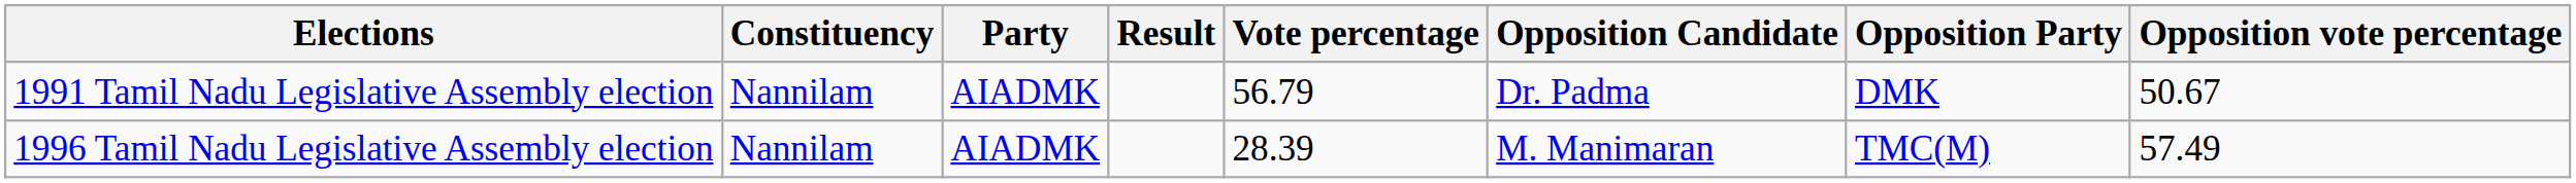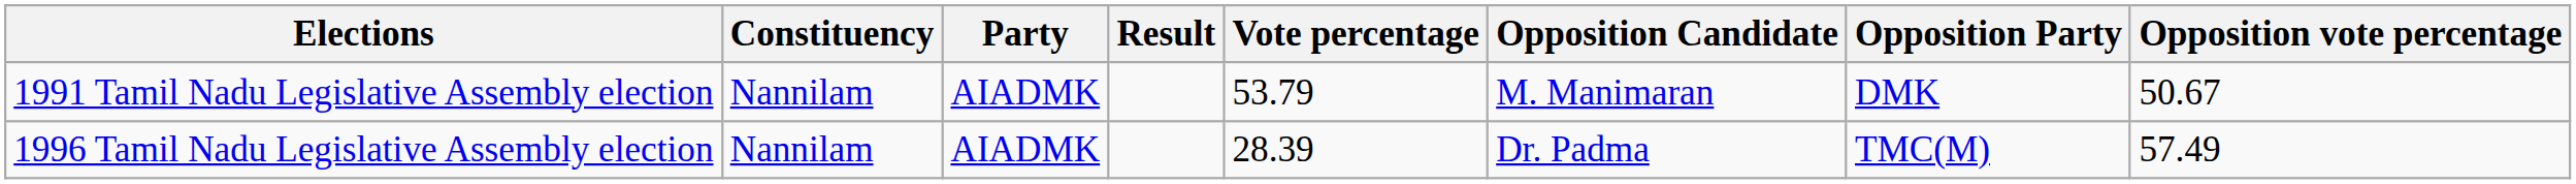 <table class="wikitable sortable">
 <tr>
 <th>Elections</th>
 <th>Constituency</th>
 <th>Party</th>
 <th>Result</th>
 <th>Vote percentage</th>
 <th>Opposition Candidate</th>
 <th>Opposition Party</th>
 <th>Opposition vote percentage</th>
 </tr>
 <tr>
 <td><a href='#'>1991 Tamil Nadu Legislative Assembly election</a></td>
 <td><a href='#'>Nannilam</a></td>
 <td><a href='#'>AIADMK</a></td>
 <td></td>
-<td>56.79</td>
-<td><a href='#'>Dr. Padma</a></td>
+<td>53.79</td>
+<td><a href='#'>M. Manimaran</a></td>
 <td><a href='#'>DMK</a></td>
 <td>50.67</td>
 </tr>
 <tr>
 <td><a href='#'>1996 Tamil Nadu Legislative Assembly election</a></td>
 <td><a href='#'>Nannilam</a></td>
 <td><a href='#'>AIADMK</a></td>
 <td></td>
 <td>28.39</td>
-<td><a href='#'>M. Manimaran</a></td>
+<td><a href='#'>Dr. Padma</a></td>
 <td><a href='#'>TMC(M)</a></td>
 <td>57.49</td>
 </tr>
 </table>
